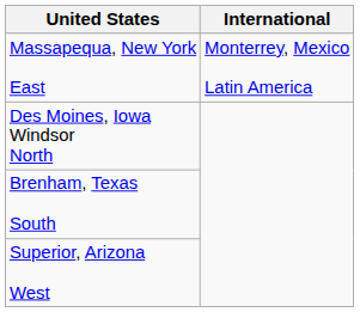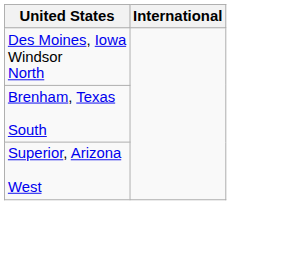 <table class="wikitable">
 <tr style="background:#bebebe;">
 <th>United States</th>
 <th>International</th>
-</tr>
-<tr>
-<td> <a href='#'>Massapequa</a>, <a href='#'>New York</a><br><br><a href='#'>East</a></td>
-<td> <a href='#'>Monterrey</a>, <a href='#'>Mexico</a><br><br><a href='#'>Latin America</a></td>
 </tr>
 <tr>
 <td> <a href='#'>Des Moines</a>, <a href='#'>Iowa</a><br>Windsor<br><a href='#'>North</a></td>
 <td rowspan=3></td>
 </tr>
 <tr>
 <td> <a href='#'>Brenham</a>, <a href='#'>Texas</a><br><br><a href='#'>South</a></td>
 </tr>
 <tr>
 <td> <a href='#'>Superior</a>, <a href='#'>Arizona</a><br><br><a href='#'>West</a></td>
 </tr>
 </table>
